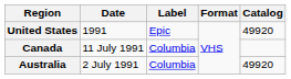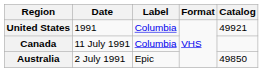 <table class="wikitable plainrowheaders">
 <tr>
 <th>Region</th>
 <th>Date</th>
 <th>Label</th>
 <th>Format</th>
 <th>Catalog</th>
 </tr>
 <tr>
 <th scope="row">United States</th>
 <td>1991</td>
-<td><a href='#'>Epic</a></td>
+<td><a href='#'>Columbia</a></td>
 <td rowspan="3"><a href='#'>VHS</a></td>
-<td>49920</td>
+<td>49921</td>
 </tr>
 <tr>
 <th scope="row">Canada</th>
 <td>11 July 1991</td>
 <td><a href='#'>Columbia</a></td>
 <td></td>
 </tr>
 <tr>
 <th scope="row">Australia</th>
 <td>2 July 1991</td>
-<td><a href='#'>Columbia</a></td>
-<td>49920</td>
+<td>Epic</td>
+<td>49850</td>
 </tr>
 </table>
